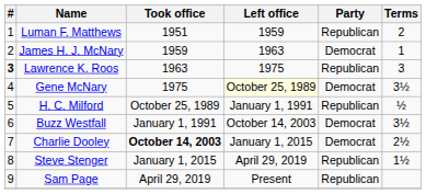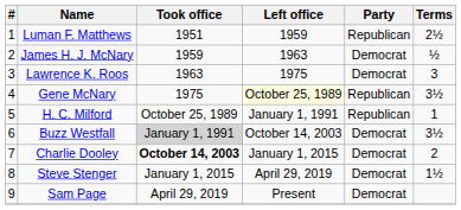 <table class="wikitable" style="text-align:center;">
 <tr>
 <th>#</th>
 <th>Name</th>
 <th>Took office</th>
 <th>Left office</th>
 <th>Party</th>
 <th>Terms</th>
 </tr>
 <tr>
 <td>1</td>
 <td><a href='#'>Luman F. Matthews</a></td>
 <td>1951</td>
 <td>1959</td>
 <td>Republican</td>
-<td>2</td>
+<td>2½</td>
 </tr>
 <tr>
 <td>2</td>
 <td><a href='#'>James H. J. McNary</a></td>
 <td>1959</td>
 <td>1963</td>
 <td>Democrat</td>
-<td>1</td>
+<td>½</td>
 </tr>
 <tr>
-<td><strong>3</strong></td>
+<td>3</td>
 <td><a href='#'>Lawrence K. Roos</a></td>
 <td>1963</td>
 <td>1975</td>
-<td>Republican</td>
+<td>Democrat</td>
 <td>3</td>
 </tr>
 <tr>
 <td>4</td>
 <td><a href='#'>Gene McNary</a></td>
 <td>1975</td>
 <td style="background: lightyellow;">October 25, 1989</td>
-<td>Democrat</td>
+<td>Republican</td>
 <td>3½</td>
 </tr>
 <tr>
 <td>5</td>
 <td><a href='#'>H. C. Milford</a></td>
 <td>October 25, 1989</td>
 <td>January 1, 1991</td>
 <td>Republican</td>
-<td>½</td>
+<td>1</td>
 </tr>
 <tr>
 <td>6</td>
 <td><a href='#'>Buzz Westfall</a></td>
-<td>January 1, 1991</td>
+<td style="background: lightgrey;">January 1, 1991</td>
 <td>October 14, 2003</td>
 <td>Democrat</td>
 <td>3½</td>
 </tr>
 <tr>
 <td>7</td>
 <td><a href='#'>Charlie Dooley</a></td>
 <td><strong>October 14, 2003</strong></td>
 <td>January 1, 2015</td>
 <td>Democrat</td>
-<td>2½</td>
+<td>2</td>
 </tr>
 <tr>
 <td>8</td>
 <td><a href='#'>Steve Stenger</a></td>
 <td>January 1, 2015</td>
 <td>April 29, 2019</td>
-<td>Republican</td>
+<td>Democrat</td>
 <td>1½</td>
 </tr>
 <tr>
 <td>9</td>
 <td><a href='#'>Sam Page</a></td>
 <td>April 29, 2019</td>
 <td>Present</td>
-<td>Republican</td>
+<td>Democrat</td>
 <td></td>
 </tr>
 <tr>
 </tr>
 </table>
